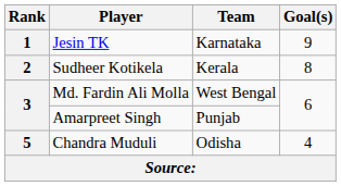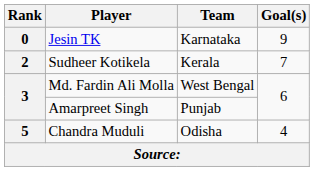 <table class="wikitable">
 <tr>
 <th>Rank</th>
 <th>Player</th>
 <th>Team</th>
 <th>Goal(s)</th>
 </tr>
 <tr>
-<th>1</th>
+<th>0</th>
 <td><a href='#'>Jesin TK</a></td>
 <td>Karnataka</td>
 <td align=center>9</td>
 </tr>
 <tr>
 <th>2</th>
 <td>Sudheer Kotikela</td>
 <td>Kerala</td>
-<td align=center>8</td>
+<td align=center>7</td>
 </tr>
 <tr>
 <th rowspan="2">3</th>
 <td>Md. Fardin Ali Molla</td>
 <td>West Bengal</td>
 <td rowspan="2" align=center>6</td>
 </tr>
 <tr>
 <td>Amarpreet Singh</td>
 <td>Punjab</td>
 </tr>
 <tr>
 <th>5</th>
 <td>Chandra Muduli</td>
 <td>Odisha</td>
 <td align= center>4</td>
 </tr>
 <tr>
 <th colspan=4 align=center><em>Source: </em></th>
 </tr>
 </table>
